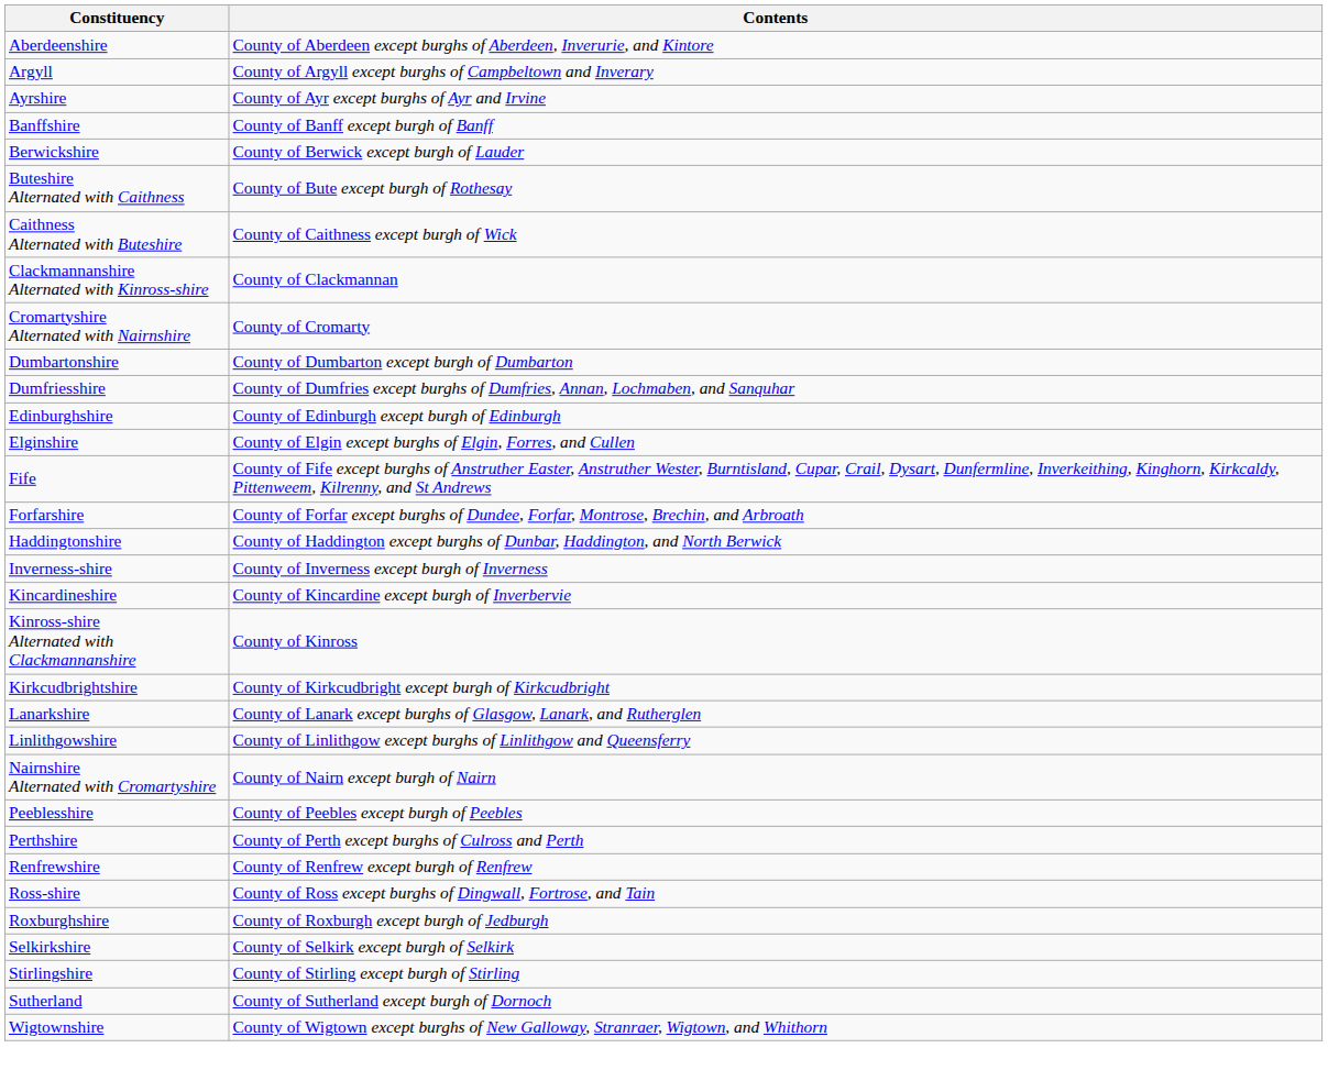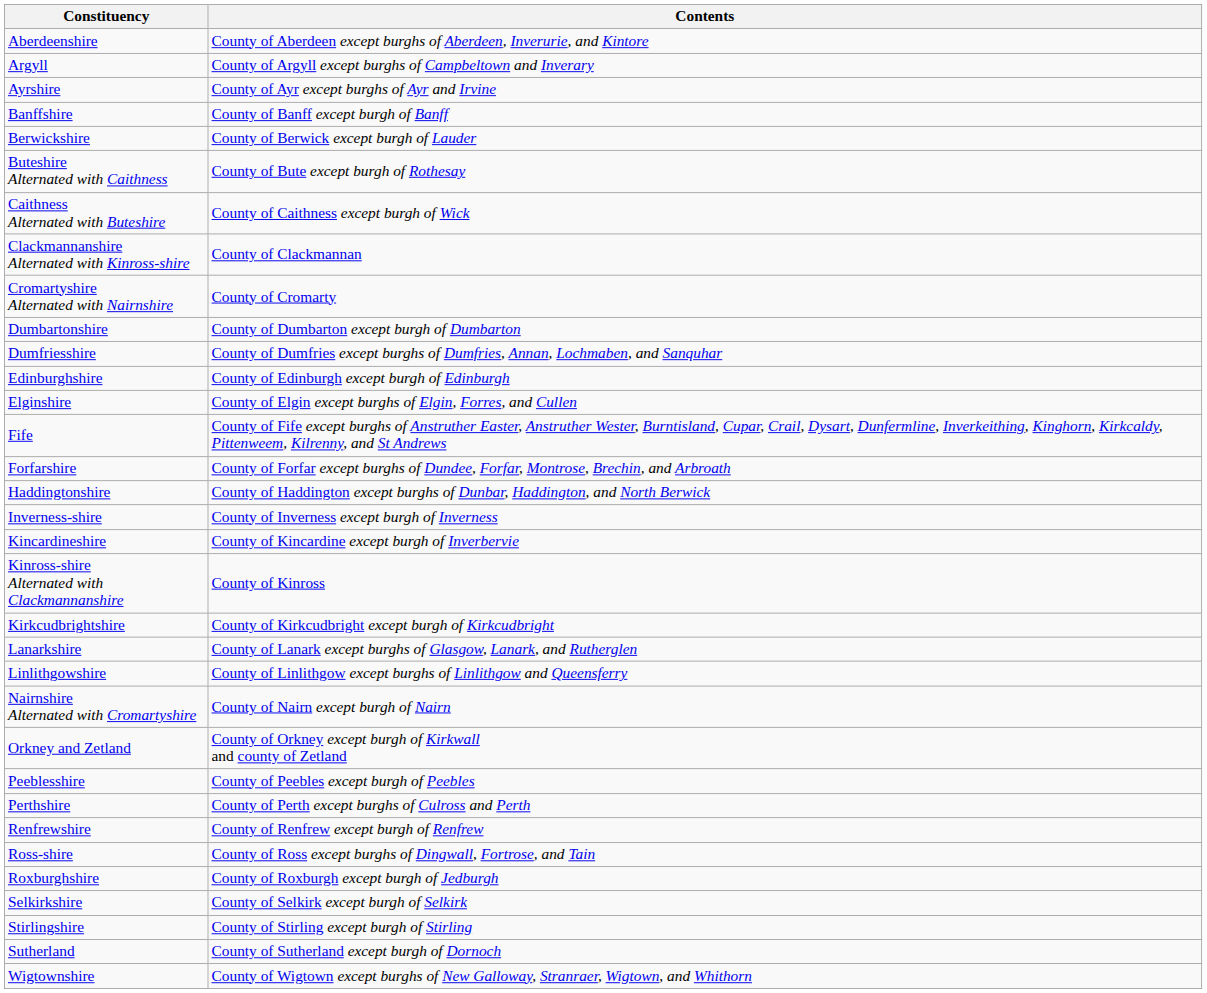 <table class="wikitable">
 <tr>
 <th>Constituency</th>
 <th>Contents</th>
 </tr>
 <tr>
 <td><a href='#'>Aberdeenshire</a></td>
 <td><a href='#'>County of Aberdeen</a> <em>except burghs of <a href='#'>Aberdeen</a>, <a href='#'>Inverurie</a>, and <a href='#'>Kintore</a></em></td>
 </tr>
 <tr>
 <td><a href='#'>Argyll</a></td>
 <td><a href='#'>County of Argyll</a> <em>except burghs of <a href='#'>Campbeltown</a> and <a href='#'>Inverary</a></em></td>
 </tr>
 <tr>
 <td><a href='#'>Ayrshire</a></td>
 <td><a href='#'>County of Ayr</a> <em>except burghs of <a href='#'>Ayr</a> and <a href='#'>Irvine</a></em></td>
 </tr>
 <tr>
 <td><a href='#'>Banffshire</a></td>
 <td><a href='#'>County of Banff</a> <em>except burgh of <a href='#'>Banff</a></em></td>
 </tr>
 <tr>
 <td><a href='#'>Berwickshire</a></td>
 <td><a href='#'>County of Berwick</a> <em>except burgh of <a href='#'>Lauder</a></em></td>
 </tr>
 <tr>
 <td><a href='#'>Buteshire</a><br> <em>Alternated with <a href='#'>Caithness</a></em></td>
 <td><a href='#'>County of Bute</a> <em>except burgh of <a href='#'>Rothesay</a></em></td>
 </tr>
 <tr>
 <td><a href='#'>Caithness</a><br> <em>Alternated with <a href='#'>Buteshire</a></em></td>
 <td><a href='#'>County of Caithness</a> <em>except burgh of <a href='#'>Wick</a></em></td>
 </tr>
 <tr>
 <td><a href='#'>Clackmannanshire</a><br> <em>Alternated with <a href='#'>Kinross-shire</a></em></td>
 <td><a href='#'>County of Clackmannan</a></td>
 </tr>
 <tr>
 <td><a href='#'>Cromartyshire</a><br> <em>Alternated with <a href='#'>Nairnshire</a></em></td>
 <td><a href='#'>County of Cromarty</a></td>
 </tr>
 <tr>
 <td><a href='#'>Dumbartonshire</a></td>
 <td><a href='#'>County of Dumbarton</a> <em>except burgh of <a href='#'>Dumbarton</a></em></td>
 </tr>
 <tr>
 <td><a href='#'>Dumfriesshire</a></td>
 <td><a href='#'>County of Dumfries</a> <em>except burghs of <a href='#'>Dumfries</a>, <a href='#'>Annan</a>, <a href='#'>Lochmaben</a>, and <a href='#'>Sanquhar</a></em></td>
 </tr>
 <tr>
 <td><a href='#'>Edinburghshire</a></td>
 <td><a href='#'>County of Edinburgh</a> <em>except burgh of <a href='#'>Edinburgh</a></em></td>
 </tr>
 <tr>
 <td><a href='#'>Elginshire</a></td>
 <td><a href='#'>County of Elgin</a> <em>except burghs of <a href='#'>Elgin</a>, <a href='#'>Forres</a>, and <a href='#'>Cullen</a></em></td>
 </tr>
 <tr>
 <td><a href='#'>Fife</a></td>
 <td><a href='#'>County of Fife</a> <em>except burghs of <a href='#'>Anstruther Easter</a>, <a href='#'>Anstruther Wester</a>, <a href='#'>Burntisland</a>, <a href='#'>Cupar</a>, <a href='#'>Crail</a>,  <a href='#'>Dysart</a>, <a href='#'>Dunfermline</a>, <a href='#'>Inverkeithing</a>, <a href='#'>Kinghorn</a>, <a href='#'>Kirkcaldy</a>, <a href='#'>Pittenweem</a>, <a href='#'>Kilrenny</a>, and <a href='#'>St Andrews</a> </em></td>
 </tr>
 <tr>
 <td><a href='#'>Forfarshire</a></td>
 <td><a href='#'>County of Forfar</a> <em>except burghs of <a href='#'>Dundee</a>, <a href='#'>Forfar</a>, <a href='#'>Montrose</a>, <a href='#'>Brechin</a>, and <a href='#'>Arbroath</a></em></td>
 </tr>
 <tr>
 <td><a href='#'>Haddingtonshire</a></td>
 <td><a href='#'>County of Haddington</a> <em>except burghs of <a href='#'>Dunbar</a>, <a href='#'>Haddington</a>, and <a href='#'>North Berwick</a></em></td>
 </tr>
 <tr>
 <td><a href='#'>Inverness-shire</a></td>
 <td><a href='#'>County of Inverness</a> <em>except burgh of <a href='#'>Inverness</a></em></td>
 </tr>
 <tr>
 <td><a href='#'>Kincardineshire</a></td>
 <td><a href='#'>County of Kincardine</a> <em>except burgh of <a href='#'>Inverbervie</a></em></td>
 </tr>
 <tr>
 <td><a href='#'>Kinross-shire</a><br> <em>Alternated with <a href='#'>Clackmannanshire</a> </em></td>
 <td><a href='#'>County of Kinross</a></td>
 </tr>
 <tr>
 <td><a href='#'>Kirkcudbrightshire</a></td>
 <td><a href='#'>County of Kirkcudbright</a> <em>except burgh of <a href='#'>Kirkcudbright</a></em></td>
 </tr>
 <tr>
 <td><a href='#'>Lanarkshire</a></td>
 <td><a href='#'>County of Lanark</a> <em>except burghs of <a href='#'>Glasgow</a>, <a href='#'>Lanark</a>, and <a href='#'>Rutherglen</a></em></td>
 </tr>
 <tr>
 <td><a href='#'>Linlithgowshire</a></td>
 <td><a href='#'>County of Linlithgow</a> <em>except burghs of <a href='#'>Linlithgow</a> and <a href='#'>Queensferry</a></em></td>
 </tr>
 <tr>
 <td><a href='#'>Nairnshire</a><br> <em>Alternated with <a href='#'>Cromartyshire</a></em></td>
 <td><a href='#'>County of Nairn</a> <em>except burgh of <a href='#'>Nairn</a></em></td>
 </tr>
 <tr>
+<td><a href='#'>Orkney and Zetland</a></td>
+<td><a href='#'>County of Orkney</a> <em>except burgh of <a href='#'>Kirkwall</a></em> <br> and <a href='#'>county of Zetland</a></td>
+</tr>
+<tr>
 <td><a href='#'>Peeblesshire</a></td>
 <td><a href='#'>County of Peebles</a> <em>except burgh of <a href='#'>Peebles</a></em></td>
 </tr>
 <tr>
 <td><a href='#'>Perthshire</a></td>
 <td><a href='#'>County of Perth</a> <em>except burghs of <a href='#'>Culross</a> and <a href='#'>Perth</a> </em></td>
 </tr>
 <tr>
 <td><a href='#'>Renfrewshire</a></td>
 <td><a href='#'>County of Renfrew</a> <em>except burgh of <a href='#'>Renfrew</a></em></td>
 </tr>
 <tr>
 <td><a href='#'>Ross-shire</a></td>
 <td><a href='#'>County of Ross</a> <em>except burghs of <a href='#'>Dingwall</a>, <a href='#'>Fortrose</a>, and <a href='#'>Tain</a></em></td>
 </tr>
 <tr>
 <td><a href='#'>Roxburghshire</a></td>
 <td><a href='#'>County of Roxburgh</a> <em>except burgh of <a href='#'>Jedburgh</a></em></td>
 </tr>
 <tr>
 <td><a href='#'>Selkirkshire</a></td>
 <td><a href='#'>County of Selkirk</a> <em>except burgh of <a href='#'>Selkirk</a></em></td>
 </tr>
 <tr>
 <td><a href='#'>Stirlingshire</a></td>
 <td><a href='#'>County of Stirling</a> <em>except burgh of <a href='#'>Stirling</a></em></td>
 </tr>
 <tr>
 <td><a href='#'>Sutherland</a></td>
 <td><a href='#'>County of Sutherland</a> <em>except burgh of <a href='#'>Dornoch</a></em></td>
 </tr>
 <tr>
 <td><a href='#'>Wigtownshire</a></td>
 <td><a href='#'>County of Wigtown</a> <em>except burghs of <a href='#'>New Galloway</a>, <a href='#'>Stranraer</a>, <a href='#'>Wigtown</a>, and <a href='#'>Whithorn</a></em></td>
 </tr>
 </table>
